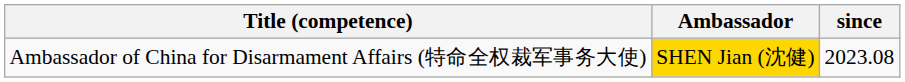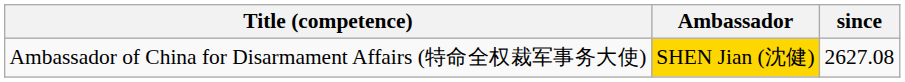 <table class=wikitable>
 <tr>
 <th>Title (competence)</th>
 <th>Ambassador</th>
 <th>since</th>
 </tr>
 <tr>
 <td>Ambassador of China for Disarmament Affairs (特命全权裁军事务大使)</td>
 <td style="background: gold;">SHEN Jian (沈健)</td>
-<td>2023.08</td>
+<td>2627.08</td>
 </tr>
 </table>
